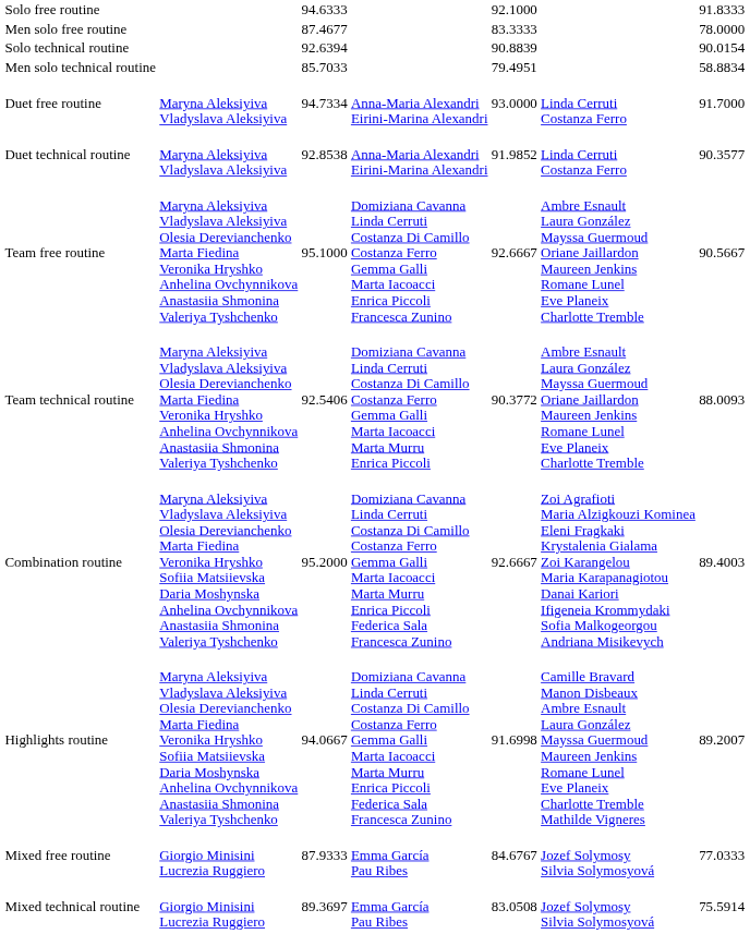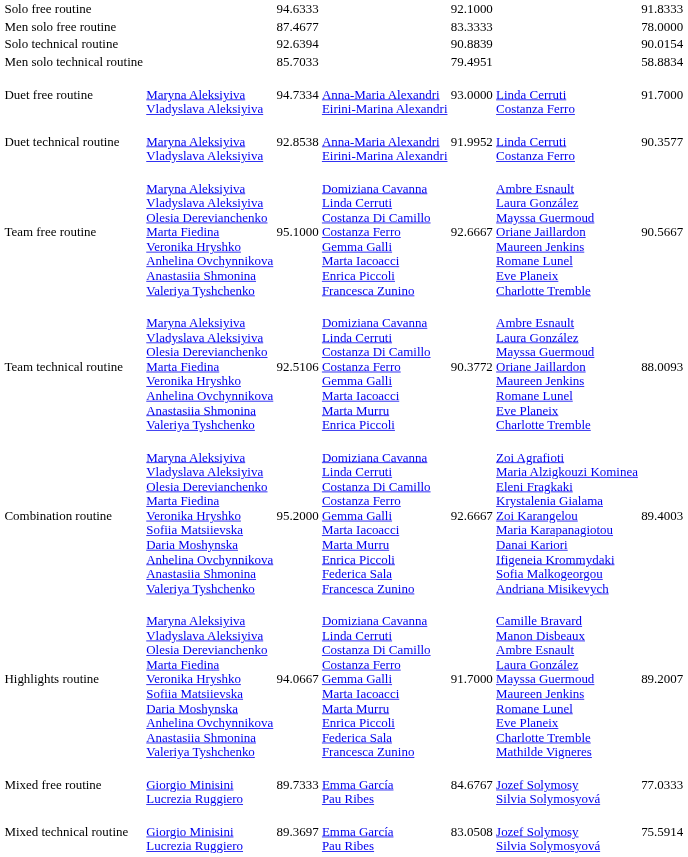 <table>
 <tr>
 <td>Solo free routine<br></td>
 <td></td>
 <td>94.6333</td>
 <td></td>
 <td>92.1000</td>
 <td></td>
 <td>91.8333</td>
 </tr>
 <tr>
 <td>Men solo free routine <br></td>
 <td></td>
 <td>87.4677</td>
 <td></td>
 <td>83.3333</td>
 <td></td>
 <td>78.0000</td>
 </tr>
 <tr>
 <td>Solo technical routine<br></td>
 <td></td>
 <td>92.6394</td>
 <td></td>
 <td>90.8839</td>
 <td></td>
 <td>90.0154</td>
 </tr>
 <tr>
 <td>Men solo technical routine<br></td>
 <td></td>
 <td>85.7033</td>
 <td></td>
 <td>79.4951</td>
 <td></td>
 <td>58.8834</td>
 </tr>
 <tr>
 <td>Duet free routine<br></td>
 <td><br><a href='#'>Maryna Aleksiyiva</a><br><a href='#'>Vladyslava Aleksiyiva</a></td>
 <td>94.7334</td>
 <td><br><a href='#'>Anna-Maria Alexandri</a><br><a href='#'>Eirini-Marina Alexandri</a></td>
 <td>93.0000</td>
 <td><br><a href='#'>Linda Cerruti</a><br><a href='#'>Costanza Ferro</a></td>
 <td>91.7000</td>
 </tr>
 <tr>
 <td>Duet technical routine<br></td>
 <td><br><a href='#'>Maryna Aleksiyiva</a><br><a href='#'>Vladyslava Aleksiyiva</a></td>
 <td>92.8538</td>
 <td><br><a href='#'>Anna-Maria Alexandri</a><br><a href='#'>Eirini-Marina Alexandri</a></td>
-<td>91.9852</td>
+<td>91.9952</td>
 <td><br><a href='#'>Linda Cerruti</a><br><a href='#'>Costanza Ferro</a></td>
 <td>90.3577</td>
 </tr>
 <tr>
 <td>Team free routine<br></td>
 <td><br><a href='#'>Maryna Aleksiyiva</a><br><a href='#'>Vladyslava Aleksiyiva</a><br><a href='#'>Olesia Derevianchenko</a><br><a href='#'>Marta Fiedina</a><br><a href='#'>Veronika Hryshko</a><br><a href='#'>Anhelina Ovchynnikova</a><br><a href='#'>Anastasiia Shmonina</a><br><a href='#'>Valeriya Tyshchenko</a></td>
 <td>95.1000</td>
 <td><br><a href='#'>Domiziana Cavanna</a><br><a href='#'>Linda Cerruti</a><br><a href='#'>Costanza Di Camillo</a><br><a href='#'>Costanza Ferro</a><br><a href='#'>Gemma Galli</a><br><a href='#'>Marta Iacoacci</a><br><a href='#'>Enrica Piccoli</a><br><a href='#'>Francesca Zunino</a></td>
 <td>92.6667</td>
 <td><br><a href='#'>Ambre Esnault</a><br><a href='#'>Laura González</a><br><a href='#'>Mayssa Guermoud</a><br><a href='#'>Oriane Jaillardon</a><br><a href='#'>Maureen Jenkins</a><br><a href='#'>Romane Lunel</a><br><a href='#'>Eve Planeix</a><br><a href='#'>Charlotte Tremble</a></td>
 <td>90.5667</td>
 </tr>
 <tr>
 <td>Team technical routine<br></td>
 <td><br><a href='#'>Maryna Aleksiyiva</a><br><a href='#'>Vladyslava Aleksiyiva</a><br><a href='#'>Olesia Derevianchenko</a><br><a href='#'>Marta Fiedina</a><br><a href='#'>Veronika Hryshko</a><br><a href='#'>Anhelina Ovchynnikova</a><br><a href='#'>Anastasiia Shmonina</a><br><a href='#'>Valeriya Tyshchenko</a></td>
-<td>92.5406</td>
+<td>92.5106</td>
 <td><br><a href='#'>Domiziana Cavanna</a><br><a href='#'>Linda Cerruti</a><br><a href='#'>Costanza Di Camillo</a><br><a href='#'>Costanza Ferro</a><br><a href='#'>Gemma Galli</a><br><a href='#'>Marta Iacoacci</a><br><a href='#'>Marta Murru</a><br><a href='#'>Enrica Piccoli</a></td>
 <td>90.3772</td>
 <td><br><a href='#'>Ambre Esnault</a><br><a href='#'>Laura González</a><br><a href='#'>Mayssa Guermoud</a><br><a href='#'>Oriane Jaillardon</a><br><a href='#'>Maureen Jenkins</a><br><a href='#'>Romane Lunel</a><br><a href='#'>Eve Planeix</a><br><a href='#'>Charlotte Tremble</a></td>
 <td>88.0093</td>
 </tr>
 <tr>
 <td>Combination routine<br></td>
 <td><br><a href='#'>Maryna Aleksiyiva</a><br><a href='#'>Vladyslava Aleksiyiva</a><br><a href='#'>Olesia Derevianchenko</a><br><a href='#'>Marta Fiedina</a><br><a href='#'>Veronika Hryshko</a><br><a href='#'>Sofiia Matsiievska</a><br><a href='#'>Daria Moshynska</a><br><a href='#'>Anhelina Ovchynnikova</a><br><a href='#'>Anastasiia Shmonina</a><br><a href='#'>Valeriya Tyshchenko</a></td>
 <td>95.2000</td>
 <td><br><a href='#'>Domiziana Cavanna</a><br><a href='#'>Linda Cerruti</a><br><a href='#'>Costanza Di Camillo</a><br><a href='#'>Costanza Ferro</a><br><a href='#'>Gemma Galli</a><br><a href='#'>Marta Iacoacci</a><br><a href='#'>Marta Murru</a><br><a href='#'>Enrica Piccoli</a><br><a href='#'>Federica Sala</a><br><a href='#'>Francesca Zunino</a></td>
 <td>92.6667</td>
 <td><br><a href='#'>Zoi Agrafioti</a><br><a href='#'>Maria Alzigkouzi Kominea</a><br><a href='#'>Eleni Fragkaki</a><br><a href='#'>Krystalenia Gialama</a><br><a href='#'>Zoi Karangelou</a><br><a href='#'>Maria Karapanagiotou</a><br><a href='#'>Danai Kariori</a><br><a href='#'>Ifigeneia Krommydaki</a><br><a href='#'>Sofia Malkogeorgou</a><br><a href='#'>Andriana Misikevych</a></td>
 <td>89.4003</td>
 </tr>
 <tr>
 <td>Highlights routine<br></td>
 <td><br><a href='#'>Maryna Aleksiyiva</a><br><a href='#'>Vladyslava Aleksiyiva</a><br><a href='#'>Olesia Derevianchenko</a><br><a href='#'>Marta Fiedina</a><br><a href='#'>Veronika Hryshko</a><br><a href='#'>Sofiia Matsiievska</a><br><a href='#'>Daria Moshynska</a><br><a href='#'>Anhelina Ovchynnikova</a><br><a href='#'>Anastasiia Shmonina</a><br><a href='#'>Valeriya Tyshchenko</a></td>
 <td>94.0667</td>
 <td><br><a href='#'>Domiziana Cavanna</a><br><a href='#'>Linda Cerruti</a><br><a href='#'>Costanza Di Camillo</a><br><a href='#'>Costanza Ferro</a><br><a href='#'>Gemma Galli</a><br><a href='#'>Marta Iacoacci</a><br><a href='#'>Marta Murru</a><br><a href='#'>Enrica Piccoli</a><br><a href='#'>Federica Sala</a><br><a href='#'>Francesca Zunino</a></td>
-<td>91.6998</td>
+<td>91.7000</td>
 <td><br><a href='#'>Camille Bravard</a><br><a href='#'>Manon Disbeaux</a><br><a href='#'>Ambre Esnault</a><br><a href='#'>Laura González</a><br><a href='#'>Mayssa Guermoud</a><br><a href='#'>Maureen Jenkins</a><br><a href='#'>Romane Lunel</a><br><a href='#'>Eve Planeix</a><br><a href='#'>Charlotte Tremble</a><br><a href='#'>Mathilde Vigneres</a></td>
 <td>89.2007</td>
 </tr>
 <tr>
 <td>Mixed free routine<br></td>
 <td><br><a href='#'>Giorgio Minisini</a><br><a href='#'>Lucrezia Ruggiero</a></td>
-<td>87.9333</td>
+<td>89.7333</td>
 <td><br><a href='#'>Emma García</a><br><a href='#'>Pau Ribes</a></td>
 <td>84.6767</td>
 <td><br><a href='#'>Jozef Solymosy</a><br><a href='#'>Silvia Solymosyová</a></td>
 <td>77.0333</td>
 </tr>
 <tr>
 <td>Mixed technical routine<br></td>
 <td><br><a href='#'>Giorgio Minisini</a><br><a href='#'>Lucrezia Ruggiero</a></td>
 <td>89.3697</td>
 <td><br><a href='#'>Emma García</a><br><a href='#'>Pau Ribes</a></td>
 <td>83.0508</td>
 <td><br><a href='#'>Jozef Solymosy</a><br><a href='#'>Silvia Solymosyová</a></td>
 <td>75.5914</td>
 </tr>
 </table>
